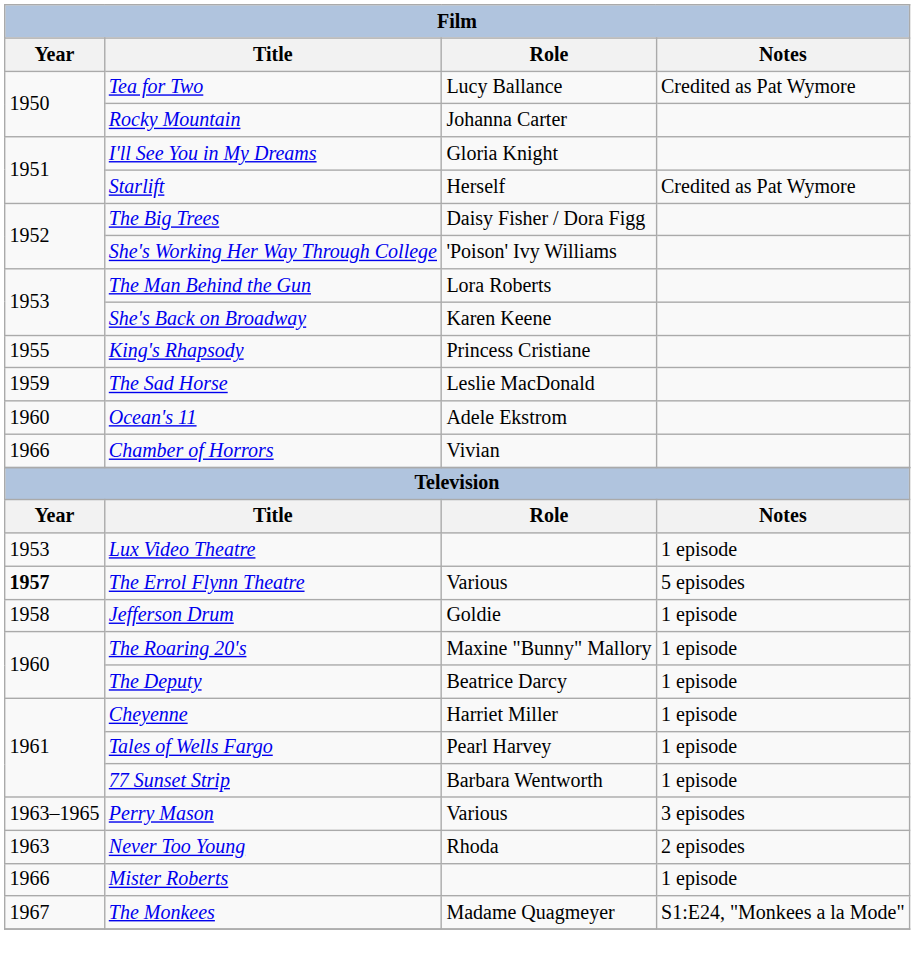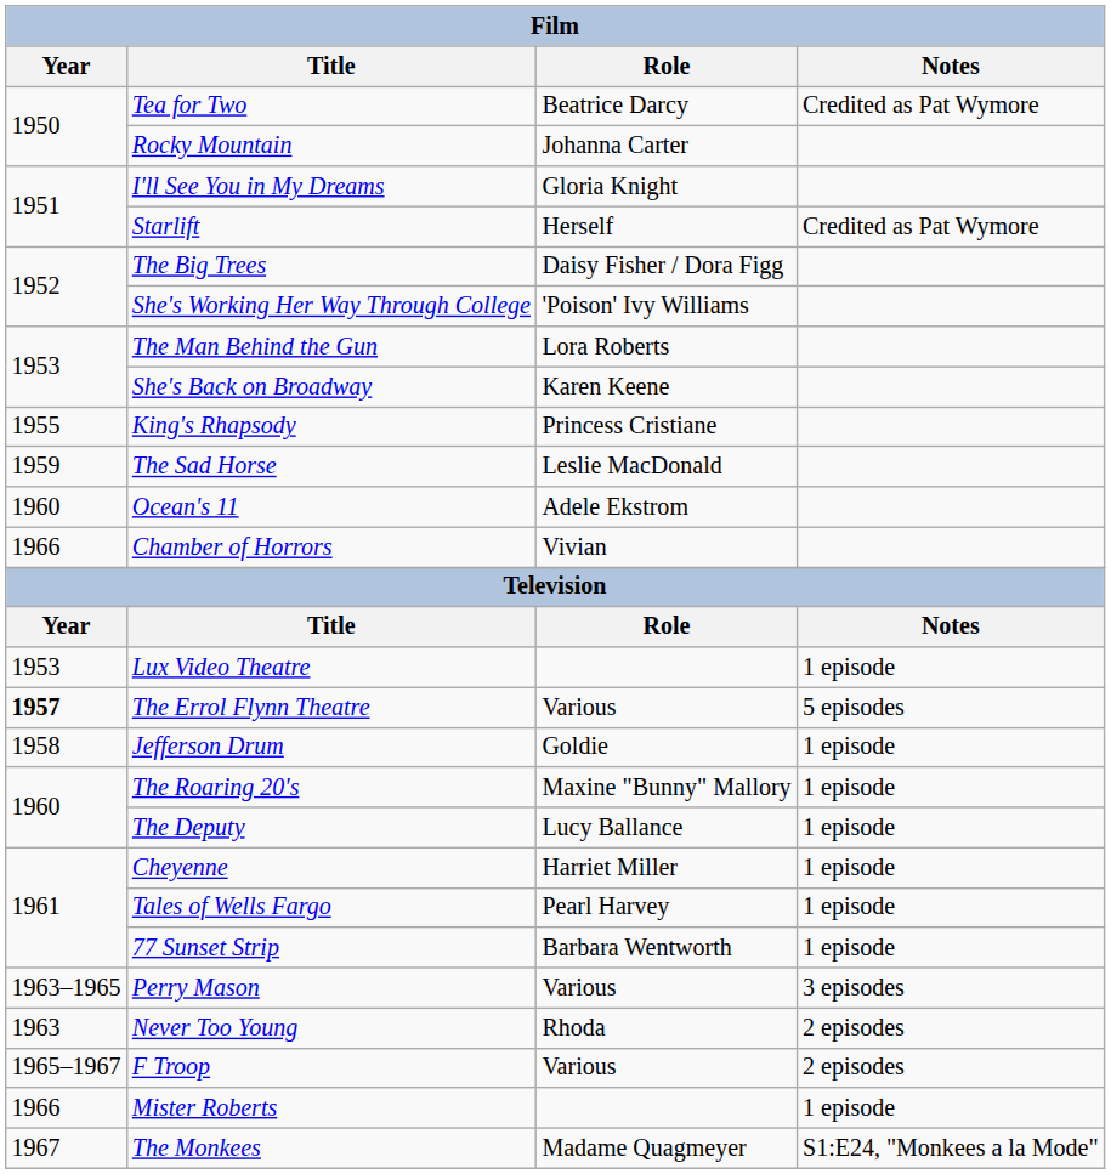 <table class="wikitable" style="font-size: 90%;">
 <tr>
 <th colspan="4" style="background: LightSteelBlue;">Film</th>
 </tr>
 <tr>
 <th>Year</th>
 <th>Title</th>
 <th>Role</th>
 <th>Notes</th>
 </tr>
 <tr>
 <td rowspan=2>1950</td>
 <td><em><a href='#'>Tea for Two</a></em></td>
-<td>Lucy Ballance</td>
+<td>Beatrice Darcy</td>
 <td>Credited as Pat Wymore</td>
 </tr>
 <tr>
 <td><em><a href='#'>Rocky Mountain</a></em></td>
 <td>Johanna Carter</td>
 <td></td>
 </tr>
 <tr>
 <td rowspan=2>1951</td>
 <td><em><a href='#'>I'll See You in My Dreams</a></em></td>
 <td>Gloria Knight</td>
 <td></td>
 </tr>
 <tr>
 <td><em><a href='#'>Starlift</a></em></td>
 <td>Herself</td>
 <td>Credited as Pat Wymore</td>
 </tr>
 <tr>
 <td rowspan=2>1952</td>
 <td><em><a href='#'>The Big Trees</a></em></td>
 <td>Daisy Fisher / Dora Figg</td>
 <td></td>
 </tr>
 <tr>
 <td><em><a href='#'>She's Working Her Way Through College</a></em></td>
 <td>'Poison' Ivy Williams</td>
 <td></td>
 </tr>
 <tr>
 <td rowspan=2>1953</td>
 <td><em><a href='#'>The Man Behind the Gun</a></em></td>
 <td>Lora Roberts</td>
 <td></td>
 </tr>
 <tr>
 <td><em><a href='#'>She's Back on Broadway</a></em></td>
 <td>Karen Keene</td>
 <td></td>
 </tr>
 <tr>
 <td>1955</td>
 <td><em><a href='#'>King's Rhapsody</a></em></td>
 <td>Princess Cristiane</td>
 <td></td>
 </tr>
 <tr>
 <td>1959</td>
 <td><em><a href='#'>The Sad Horse</a></em></td>
 <td>Leslie MacDonald</td>
 <td></td>
 </tr>
 <tr>
 <td>1960</td>
 <td><em><a href='#'>Ocean's 11</a></em></td>
 <td>Adele Ekstrom</td>
 <td></td>
 </tr>
 <tr>
 <td>1966</td>
 <td><em><a href='#'>Chamber of Horrors</a></em></td>
 <td>Vivian</td>
 <td></td>
 </tr>
 <tr>
 </tr>
 <tr>
 <th colspan="4" style="background: LightSteelBlue;">Television</th>
 </tr>
 <tr>
 <th>Year</th>
 <th>Title</th>
 <th>Role</th>
 <th>Notes</th>
 </tr>
 <tr>
 <td>1953</td>
 <td><em><a href='#'>Lux Video Theatre</a></em></td>
 <td></td>
 <td>1 episode</td>
 </tr>
 <tr>
 <td><strong>1957</strong></td>
 <td><em><a href='#'>The Errol Flynn Theatre</a></em></td>
 <td>Various</td>
 <td>5 episodes</td>
 </tr>
 <tr>
 <td>1958</td>
 <td><em><a href='#'>Jefferson Drum</a></em></td>
 <td>Goldie</td>
 <td>1 episode</td>
 </tr>
 <tr>
 <td rowspan=2>1960</td>
 <td><em><a href='#'>The Roaring 20's</a></em></td>
 <td>Maxine "Bunny" Mallory</td>
 <td>1 episode</td>
 </tr>
 <tr>
 <td><em><a href='#'>The Deputy</a></em></td>
-<td>Beatrice Darcy</td>
+<td>Lucy Ballance</td>
 <td>1 episode</td>
 </tr>
 <tr>
 <td rowspan=3>1961</td>
 <td><em><a href='#'>Cheyenne</a></em></td>
 <td>Harriet Miller</td>
 <td>1 episode</td>
 </tr>
 <tr>
 <td><em><a href='#'>Tales of Wells Fargo</a></em></td>
 <td>Pearl Harvey</td>
 <td>1 episode</td>
 </tr>
 <tr>
 <td><em><a href='#'>77 Sunset Strip</a></em></td>
 <td>Barbara Wentworth</td>
 <td>1 episode</td>
 </tr>
 <tr>
 <td>1963–1965</td>
 <td><em><a href='#'>Perry Mason</a></em></td>
 <td>Various</td>
 <td>3 episodes</td>
 </tr>
 <tr>
 <td>1963</td>
 <td><em><a href='#'>Never Too Young</a></em></td>
 <td>Rhoda</td>
 <td>2 episodes</td>
 </tr>
 <tr>
+<td>1965–1967</td>
+<td><em><a href='#'>F Troop</a></em></td>
+<td>Various</td>
+<td>2 episodes</td>
+</tr>
+<tr>
 <td>1966</td>
 <td><em><a href='#'>Mister Roberts</a></em></td>
 <td></td>
 <td>1 episode</td>
 </tr>
 <tr>
 <td>1967</td>
 <td><em><a href='#'>The Monkees</a></em></td>
 <td>Madame Quagmeyer</td>
 <td>S1:E24, "Monkees a la Mode"</td>
 </tr>
 <tr>
 </tr>
 </table>
